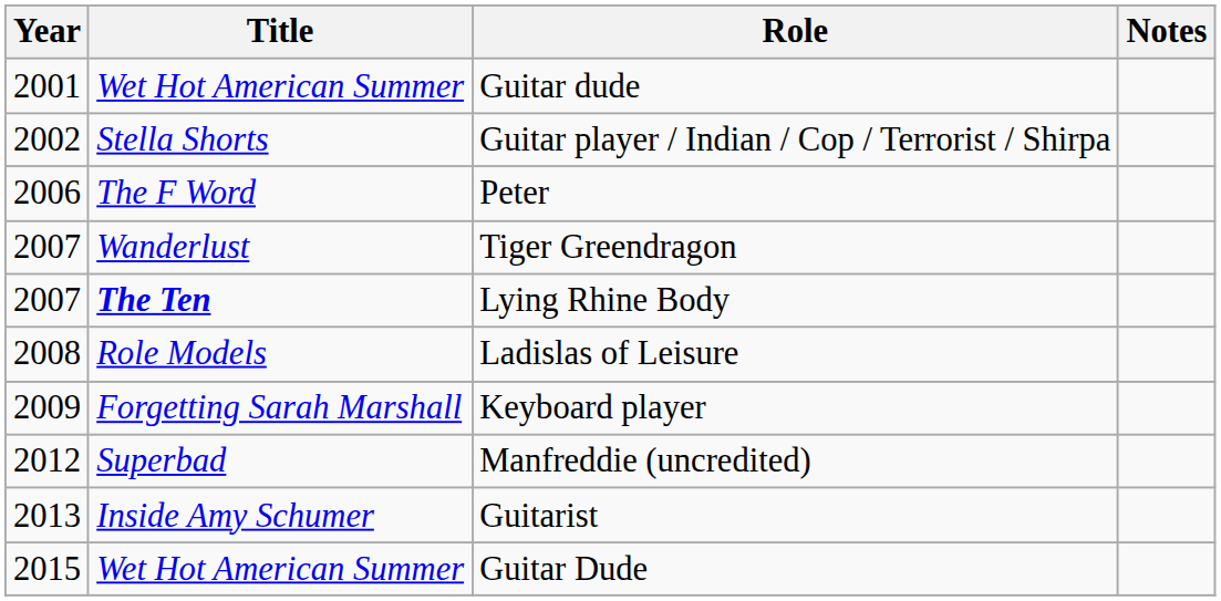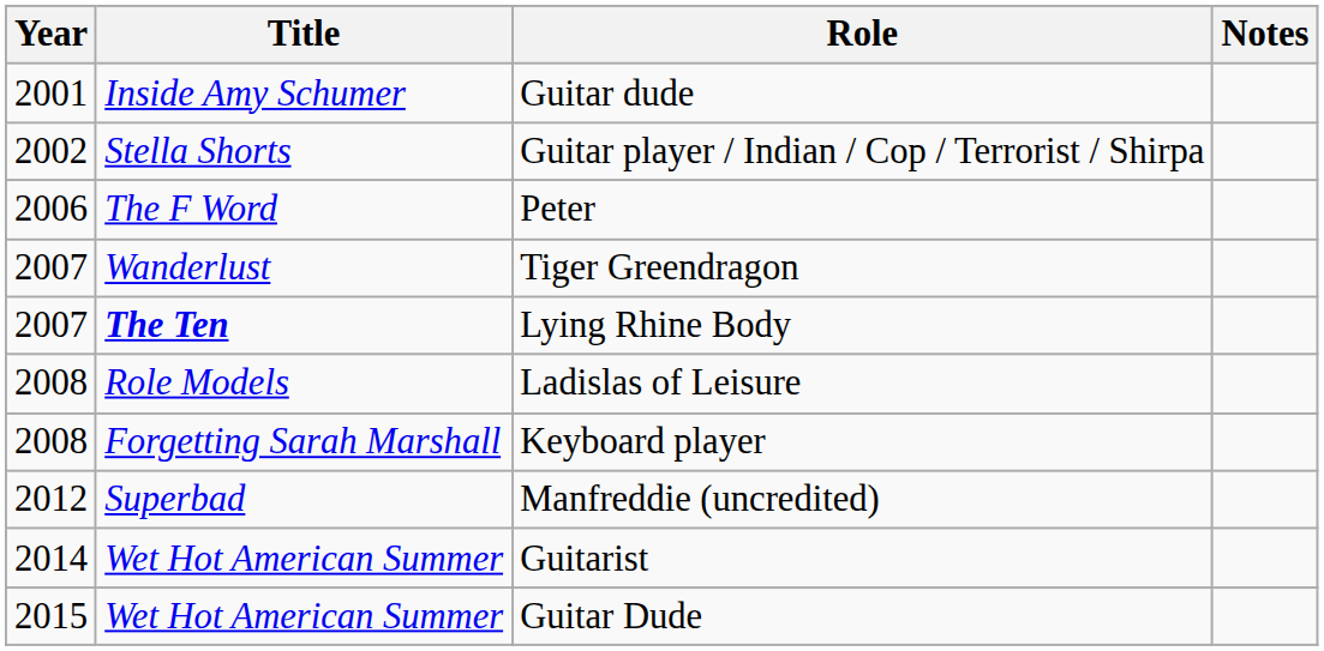 <table class="wikitable sortable">
 <tr>
 <th>Year</th>
 <th>Title</th>
 <th>Role</th>
 <th class="unsortable">Notes</th>
 </tr>
 <tr>
 <td>2001</td>
-<td><em><a href='#'>Wet Hot American Summer</a></em></td>
+<td><em><a href='#'>Inside Amy Schumer</a></em></td>
 <td>Guitar dude</td>
 <td></td>
 </tr>
 <tr>
 <td>2002</td>
 <td><em><a href='#'>Stella Shorts</a></em></td>
 <td>Guitar player / Indian / Cop / Terrorist / Shirpa</td>
 <td></td>
 </tr>
 <tr>
 <td>2006</td>
 <td><em><a href='#'>The F Word</a></em></td>
 <td>Peter</td>
 <td></td>
 </tr>
 <tr>
 <td>2007</td>
 <td><em><a href='#'>Wanderlust</a></em></td>
 <td>Tiger Greendragon</td>
 <td></td>
 </tr>
 <tr>
 <td>2007</td>
 <td><strong><em><a href='#'>The Ten</a></em></strong></td>
 <td>Lying Rhine Body</td>
 <td></td>
 </tr>
 <tr>
 <td>2008</td>
 <td><em><a href='#'>Role Models</a></em></td>
 <td>Ladislas of Leisure</td>
 <td></td>
 </tr>
 <tr>
-<td>2009</td>
+<td>2008</td>
 <td><em><a href='#'>Forgetting Sarah Marshall</a></em></td>
 <td>Keyboard player</td>
 <td></td>
 </tr>
 <tr>
 <td>2012</td>
 <td><em><a href='#'>Superbad</a></em></td>
 <td>Manfreddie (uncredited)</td>
 <td></td>
 </tr>
 <tr>
-<td>2013</td>
-<td><em><a href='#'>Inside Amy Schumer</a></em></td>
+<td>2014</td>
+<td><em><a href='#'>Wet Hot American Summer</a></em></td>
 <td>Guitarist</td>
 <td></td>
 </tr>
 <tr>
 <td>2015</td>
 <td><em><a href='#'>Wet Hot American Summer</a></em></td>
 <td>Guitar Dude</td>
 <td></td>
 </tr>
 </table>
